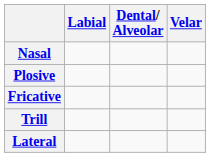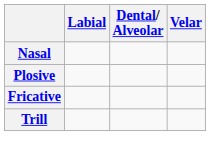 <table class="wikitable" style="text-align: center">
 <tr>
 <th></th>
 <th><a href='#'>Labial</a></th>
 <th><a href='#'>Dental</a>/<br><a href='#'>Alveolar</a></th>
 <th><a href='#'>Velar</a></th>
 </tr>
 <tr>
 <th><a href='#'>Nasal</a></th>
 <td></td>
 <td></td>
 <td></td>
 </tr>
 <tr>
 <th><a href='#'>Plosive</a></th>
 <td></td>
 <td></td>
 <td></td>
 </tr>
 <tr>
 <th><a href='#'>Fricative</a></th>
 <td>   </td>
 <td></td>
 <td></td>
 </tr>
 <tr>
 <th><a href='#'>Trill</a></th>
 <td></td>
 <td></td>
 <td></td>
 </tr>
-<tr>
-<th><a href='#'>Lateral</a></th>
-<td></td>
-<td></td>
-<td></td>
-</tr>
 </table>
